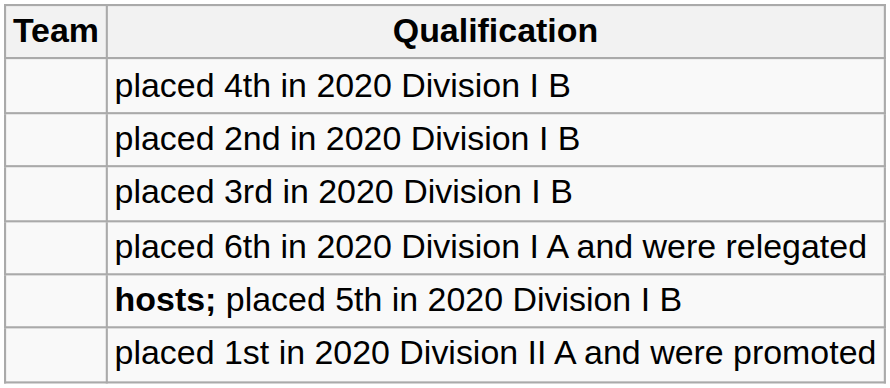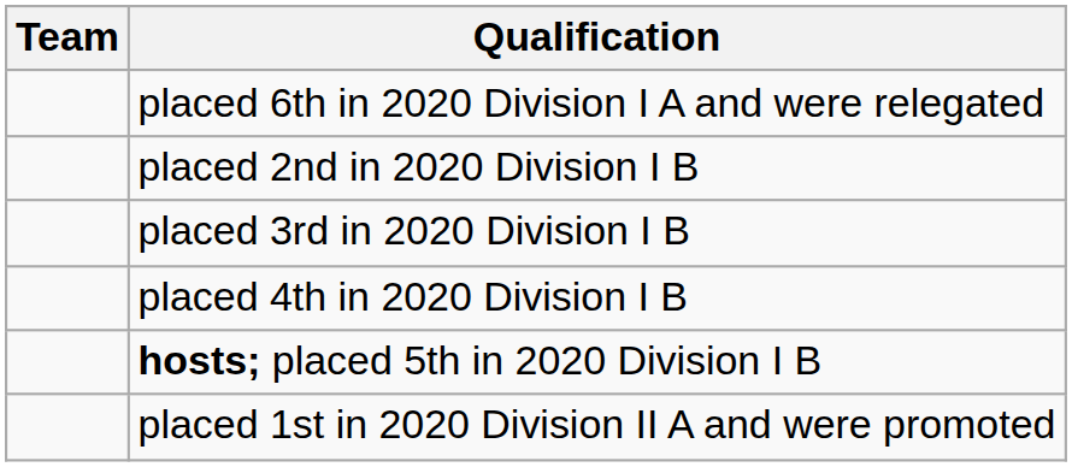 <table class="wikitable">
 <tr>
 <th>Team</th>
 <th>Qualification</th>
 </tr>
 <tr>
 <td></td>
-<td>placed 4th in 2020 Division I B</td>
+<td>placed 6th in 2020 Division I A and were relegated</td>
 </tr>
 <tr>
 <td></td>
 <td>placed 2nd in 2020 Division I B</td>
 </tr>
 <tr>
 <td></td>
 <td>placed 3rd in 2020 Division I B</td>
 </tr>
 <tr>
 <td></td>
-<td>placed 6th in 2020 Division I A and were relegated</td>
+<td>placed 4th in 2020 Division I B</td>
 </tr>
 <tr>
 <td></td>
 <td><strong>hosts;</strong> placed 5th in 2020 Division I B</td>
 </tr>
 <tr>
 <td></td>
 <td>placed 1st in 2020 Division II A and were promoted</td>
 </tr>
 </table>
